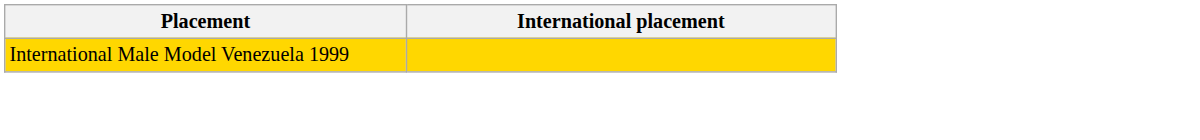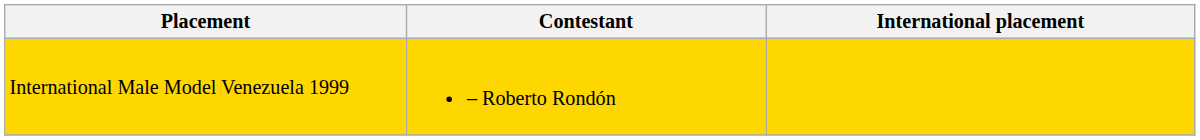 <table class="wikitable sortable" style="font-size: 90%;">
 <tr>
 <th width="280">Placement</th>
+<th width="250">Contestant</th>
 <th width="300">International placement</th>
 </tr>
 <tr style="background:gold;">
 <td>International Male Model Venezuela 1999</td>
+<td><br><ul><li> – Roberto Rondón</li></ul></td>
 <td></td>
 </tr>
 </table>
